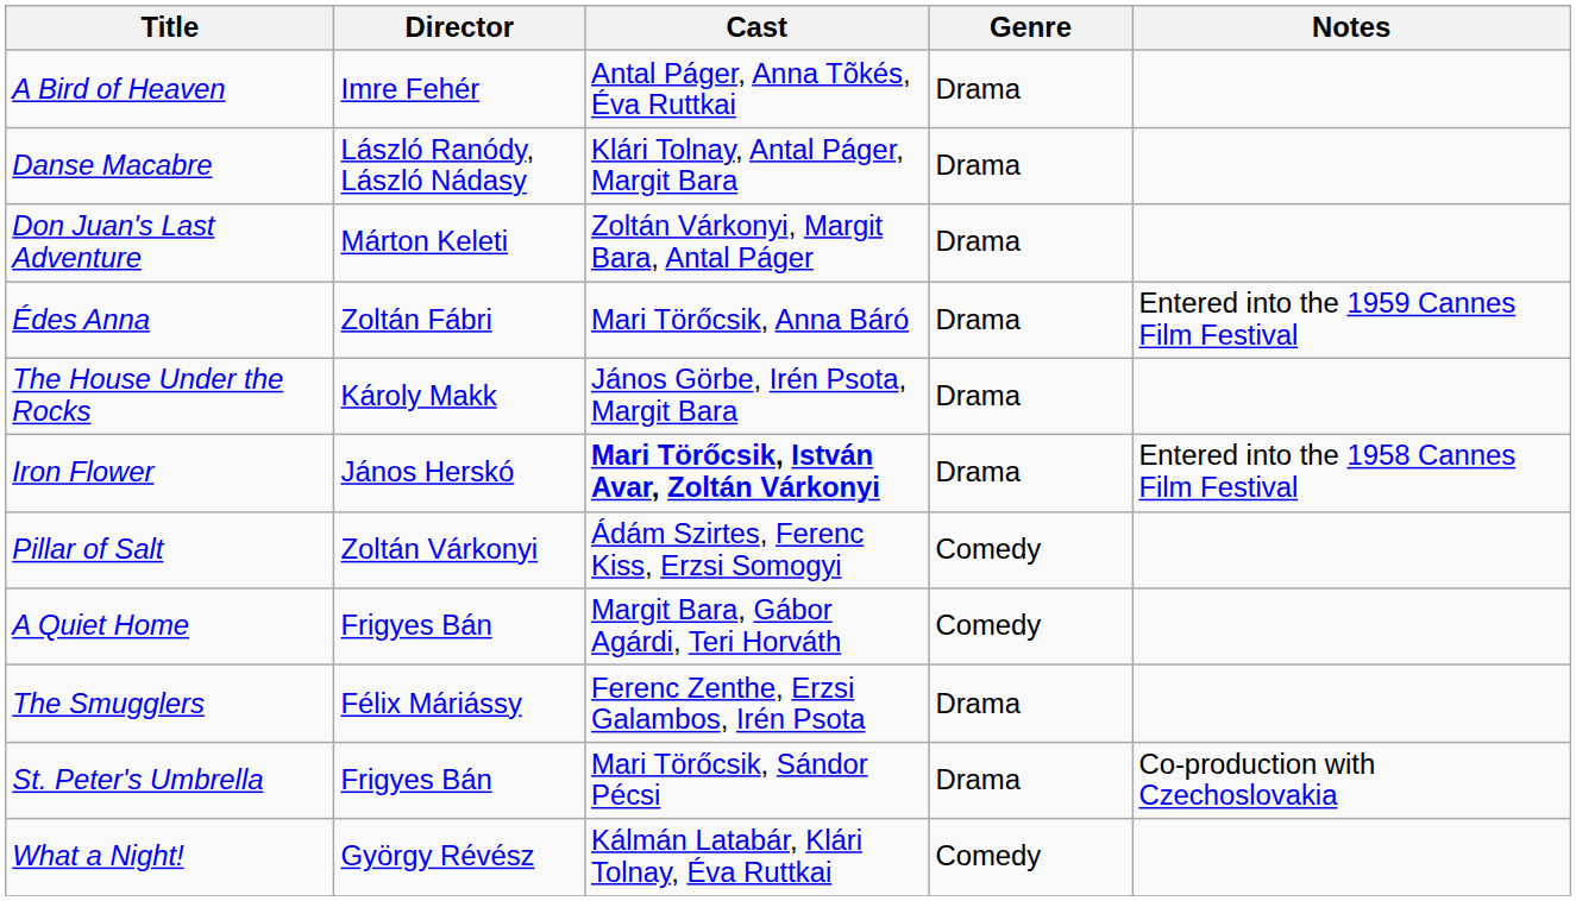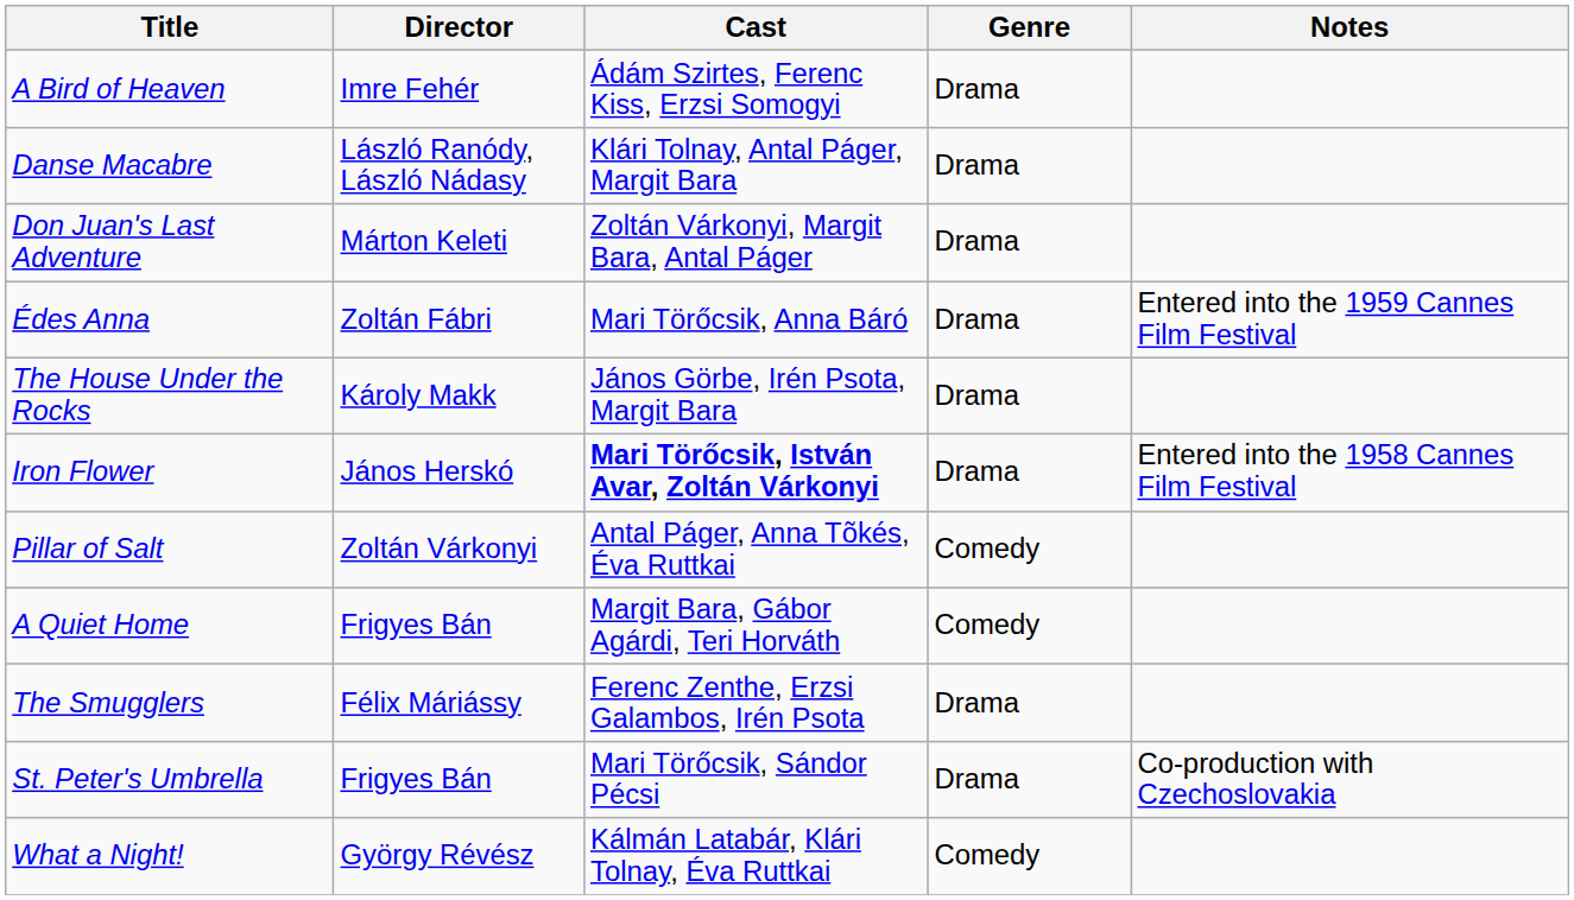 <table class="wikitable" width= "100%">
 <tr>
 <th width=21%>Title</th>
 <th width=16%>Director</th>
 <th width=22%>Cast</th>
 <th width=13%>Genre</th>
 <th width=28%>Notes</th>
 </tr>
 <tr>
 <td><em><a href='#'>A Bird of Heaven</a></em></td>
 <td><a href='#'>Imre Fehér</a></td>
-<td><a href='#'>Antal Páger</a>, <a href='#'>Anna Tõkés</a>, <a href='#'>Éva Ruttkai</a></td>
+<td><a href='#'>Ádám Szirtes</a>, <a href='#'>Ferenc Kiss</a>, <a href='#'>Erzsi Somogyi</a></td>
 <td>Drama</td>
 <td></td>
 </tr>
 <tr>
 <td><em><a href='#'>Danse Macabre</a></em></td>
 <td><a href='#'>László Ranódy</a>, <a href='#'>László Nádasy</a></td>
 <td><a href='#'>Klári Tolnay</a>, <a href='#'>Antal Páger</a>, <a href='#'>Margit Bara</a></td>
 <td>Drama</td>
 <td></td>
 </tr>
 <tr>
 <td><em><a href='#'>Don Juan's Last Adventure</a></em></td>
 <td><a href='#'>Márton Keleti</a></td>
 <td><a href='#'>Zoltán Várkonyi</a>, <a href='#'>Margit Bara</a>, <a href='#'>Antal Páger</a></td>
 <td>Drama</td>
 <td></td>
 </tr>
 <tr>
 <td><em><a href='#'>Édes Anna</a></em></td>
 <td><a href='#'>Zoltán Fábri</a></td>
 <td><a href='#'>Mari Törőcsik</a>, <a href='#'>Anna Báró</a></td>
 <td>Drama</td>
 <td>Entered into the <a href='#'>1959 Cannes Film Festival</a></td>
 </tr>
 <tr>
 <td><em><a href='#'>The House Under the Rocks</a></em></td>
 <td><a href='#'>Károly Makk</a></td>
 <td><a href='#'>János Görbe</a>, <a href='#'>Irén Psota</a>, <a href='#'>Margit Bara</a></td>
 <td>Drama</td>
 <td></td>
 </tr>
 <tr>
 <td><em><a href='#'>Iron Flower</a></em></td>
 <td><a href='#'>János Herskó</a></td>
 <td><strong><a href='#'>Mari Törőcsik</a>, <a href='#'>István Avar</a>, <a href='#'>Zoltán Várkonyi</a></strong></td>
 <td>Drama</td>
 <td>Entered into the <a href='#'>1958 Cannes Film Festival</a></td>
 </tr>
 <tr>
 <td><em><a href='#'>Pillar of Salt</a></em></td>
 <td><a href='#'>Zoltán Várkonyi</a></td>
-<td><a href='#'>Ádám Szirtes</a>, <a href='#'>Ferenc Kiss</a>, <a href='#'>Erzsi Somogyi</a></td>
+<td><a href='#'>Antal Páger</a>, <a href='#'>Anna Tõkés</a>, <a href='#'>Éva Ruttkai</a></td>
 <td>Comedy</td>
 <td></td>
 </tr>
 <tr>
 <td><em><a href='#'>A Quiet Home</a></em></td>
 <td><a href='#'>Frigyes Bán</a></td>
 <td><a href='#'>Margit Bara</a>, <a href='#'>Gábor Agárdi</a>, <a href='#'>Teri Horváth</a></td>
 <td>Comedy</td>
 <td></td>
 </tr>
 <tr>
 <td><em><a href='#'>The Smugglers</a></em></td>
 <td><a href='#'>Félix Máriássy</a></td>
 <td><a href='#'>Ferenc Zenthe</a>, <a href='#'>Erzsi Galambos</a>, <a href='#'>Irén Psota</a></td>
 <td>Drama</td>
 <td></td>
 </tr>
 <tr>
 <td><em><a href='#'>St. Peter's Umbrella</a> </em></td>
 <td><a href='#'>Frigyes Bán</a></td>
 <td><a href='#'>Mari Törőcsik</a>, <a href='#'>Sándor Pécsi</a></td>
 <td>Drama</td>
 <td>Co-production with <a href='#'>Czechoslovakia</a></td>
 </tr>
 <tr>
 <td><em><a href='#'>What a Night!</a></em></td>
 <td><a href='#'>György Révész</a></td>
 <td><a href='#'>Kálmán Latabár</a>, <a href='#'>Klári Tolnay</a>, <a href='#'>Éva Ruttkai</a></td>
 <td>Comedy</td>
 <td></td>
 </tr>
 <tr>
 </tr>
 </table>
